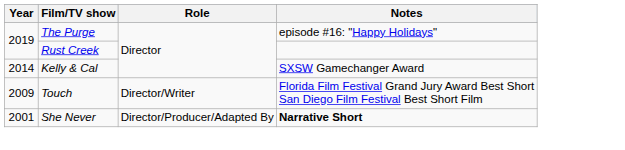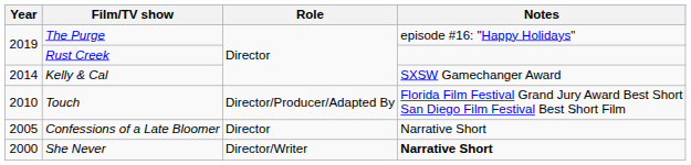 <table class=wikitable>
 <tr style=background:#B0C4DE>
 <th>Year</th>
 <th>Film/TV show</th>
 <th>Role</th>
 <th>Notes</th>
 </tr>
 <tr>
 <td style=width:40px align=center rowspan=2>2019</td>
 <td><em><a href='#'>The Purge</a></em></td>
 <td rowspan=3>Director</td>
 <td>episode #16: "<a href='#'>Happy Holidays</a>"</td>
 </tr>
 <tr>
 <td><em><a href='#'>Rust Creek</a></em></td>
 <td></td>
 </tr>
 <tr>
 <td style=width:40px align=center>2014</td>
 <td><em>Kelly & Cal</em></td>
 <td><a href='#'>SXSW</a> Gamechanger Award</td>
 </tr>
 <tr>
-<td style=width:40px align=center>2009</td>
+<td style=width:40px align=center>2010</td>
 <td><em>Touch</em></td>
-<td>Director/Writer</td>
+<td>Director/Producer/Adapted By</td>
 <td><a href='#'>Florida Film Festival</a> Grand Jury Award Best Short<br> <a href='#'>San Diego Film Festival</a> Best Short Film</td>
 </tr>
 <tr>
-<td style=width:40px align=center>2001</td>
+<td style=width:40px align=center>2005</td>
+<td><em>Confessions of a Late Bloomer</em></td>
+<td>Director</td>
+<td>Narrative Short</td>
+</tr>
+<tr>
+<td style=width:40px align=center>2000</td>
 <td><em>She Never</em></td>
-<td>Director/Producer/Adapted By</td>
+<td>Director/Writer</td>
 <td><strong>Narrative Short</strong></td>
 </tr>
 </table>
